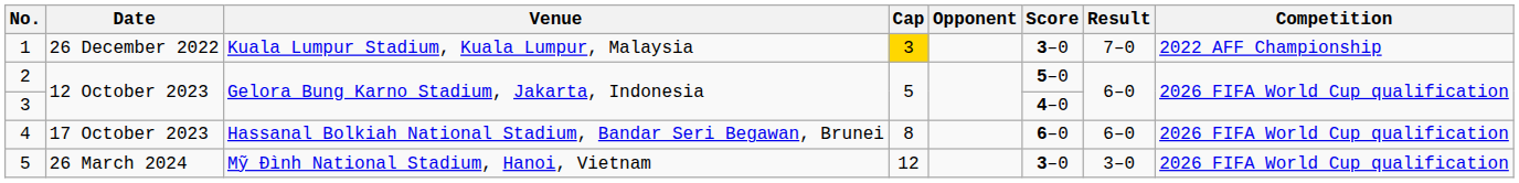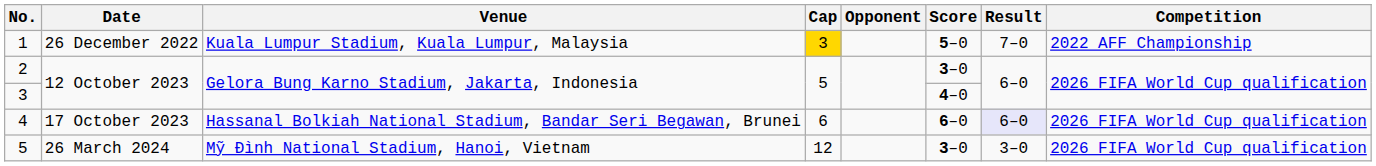 <table class="wikitable sortable">
 <tr>
 <th scope=col>No.</th>
 <th scope=col>Date</th>
 <th scope=col>Venue</th>
 <th scope=col>Cap</th>
 <th scope=col>Opponent</th>
 <th scope=col>Score</th>
 <th scope=col>Result</th>
 <th scope=col>Competition</th>
 </tr>
 <tr>
 <td align=center>1</td>
 <td>26 December 2022</td>
 <td><a href='#'>Kuala Lumpur Stadium</a>, <a href='#'>Kuala Lumpur</a>, Malaysia</td>
 <td align=center style="background: gold;">3</td>
 <td></td>
-<td align=center><strong>3</strong>–0</td>
+<td align=center><strong>5</strong>–0</td>
 <td align=center>7–0</td>
 <td><a href='#'>2022 AFF Championship</a></td>
 </tr>
 <tr>
 <td align=center>2</td>
 <td rowspan=2>12 October 2023</td>
 <td rowspan=2><a href='#'>Gelora Bung Karno Stadium</a>, <a href='#'>Jakarta</a>, Indonesia</td>
 <td rowspan=2; align=center>5</td>
 <td rowspan="2"></td>
-<td align=center><strong>5</strong>–0</td>
+<td align=center><strong>3</strong>–0</td>
 <td rowspan=2; align=center>6–0</td>
 <td rowspan=2><a href='#'>2026 FIFA World Cup qualification</a></td>
 </tr>
 <tr>
 <td align=center>3</td>
 <td align=center><strong>4</strong>–0</td>
 </tr>
 <tr>
 <td align=center>4</td>
 <td>17 October 2023</td>
 <td><a href='#'>Hassanal Bolkiah National Stadium</a>, <a href='#'>Bandar Seri Begawan</a>, Brunei</td>
-<td align=center>8</td>
+<td align=center>6</td>
 <td></td>
 <td align=center><strong>6</strong>–0</td>
-<td align=center>6–0</td>
+<td align=center style="background: lavender;">6–0</td>
 <td><a href='#'>2026 FIFA World Cup qualification</a></td>
 </tr>
 <tr>
 <td align=center>5</td>
 <td>26 March 2024</td>
 <td><a href='#'>Mỹ Đình National Stadium</a>, <a href='#'>Hanoi</a>, Vietnam</td>
 <td align=center>12</td>
 <td></td>
 <td align=center><strong>3</strong>–0</td>
 <td align=center>3–0</td>
 <td><a href='#'>2026 FIFA World Cup qualification</a></td>
 </tr>
 </table>
